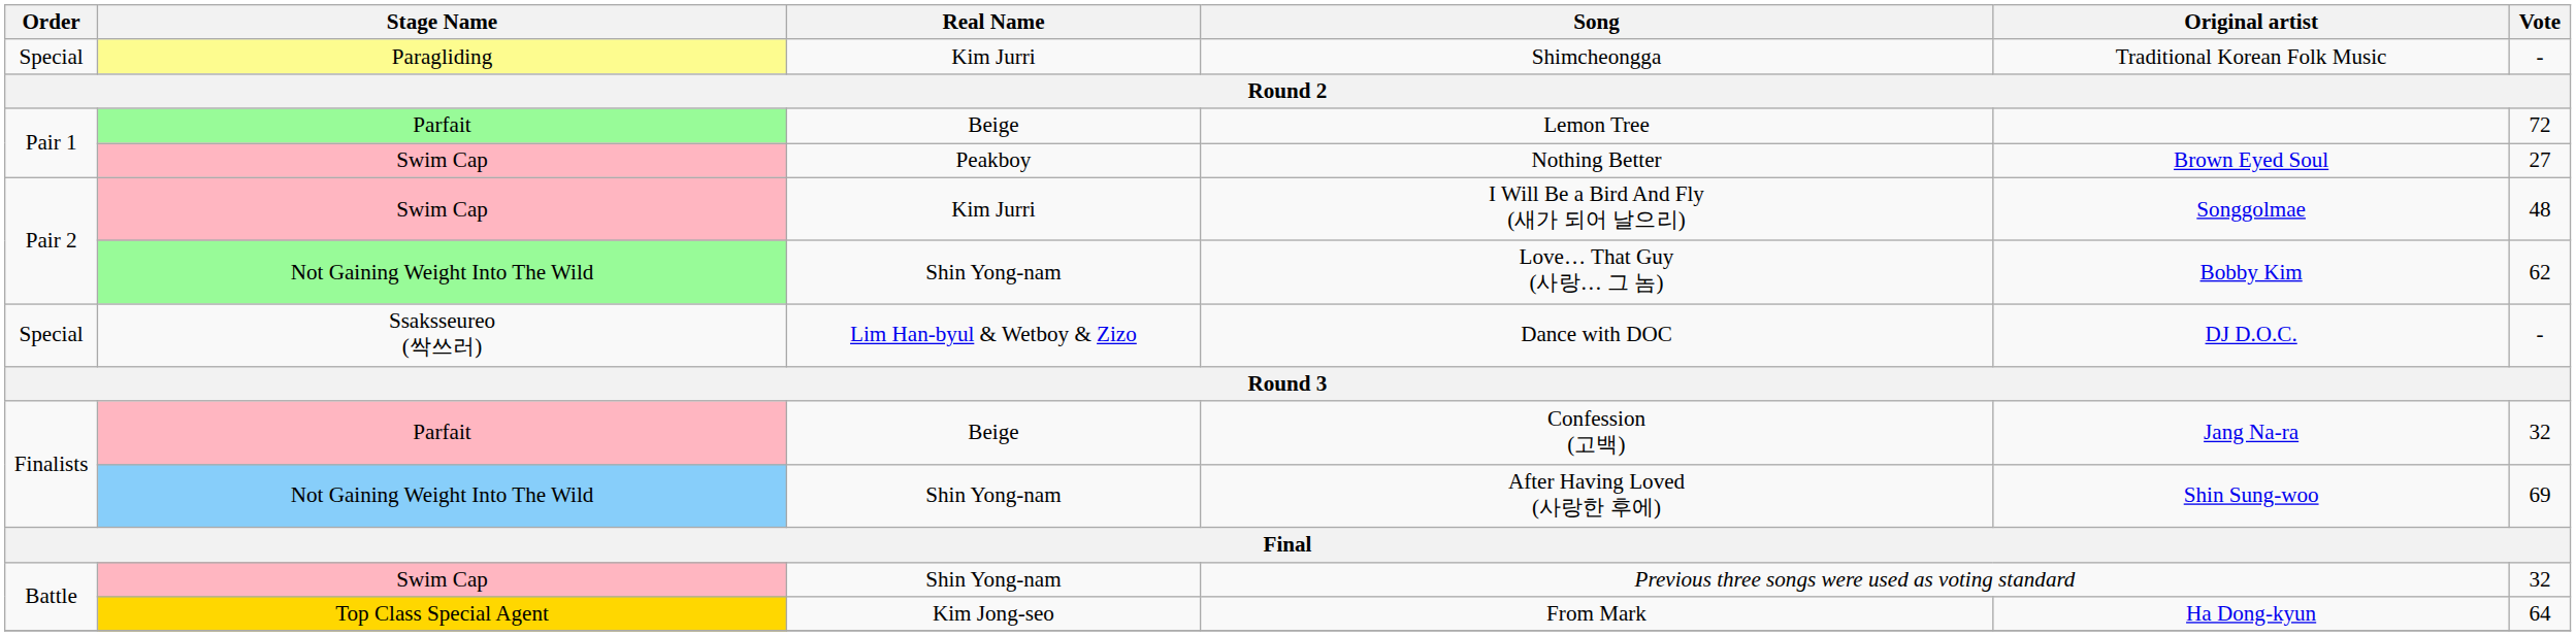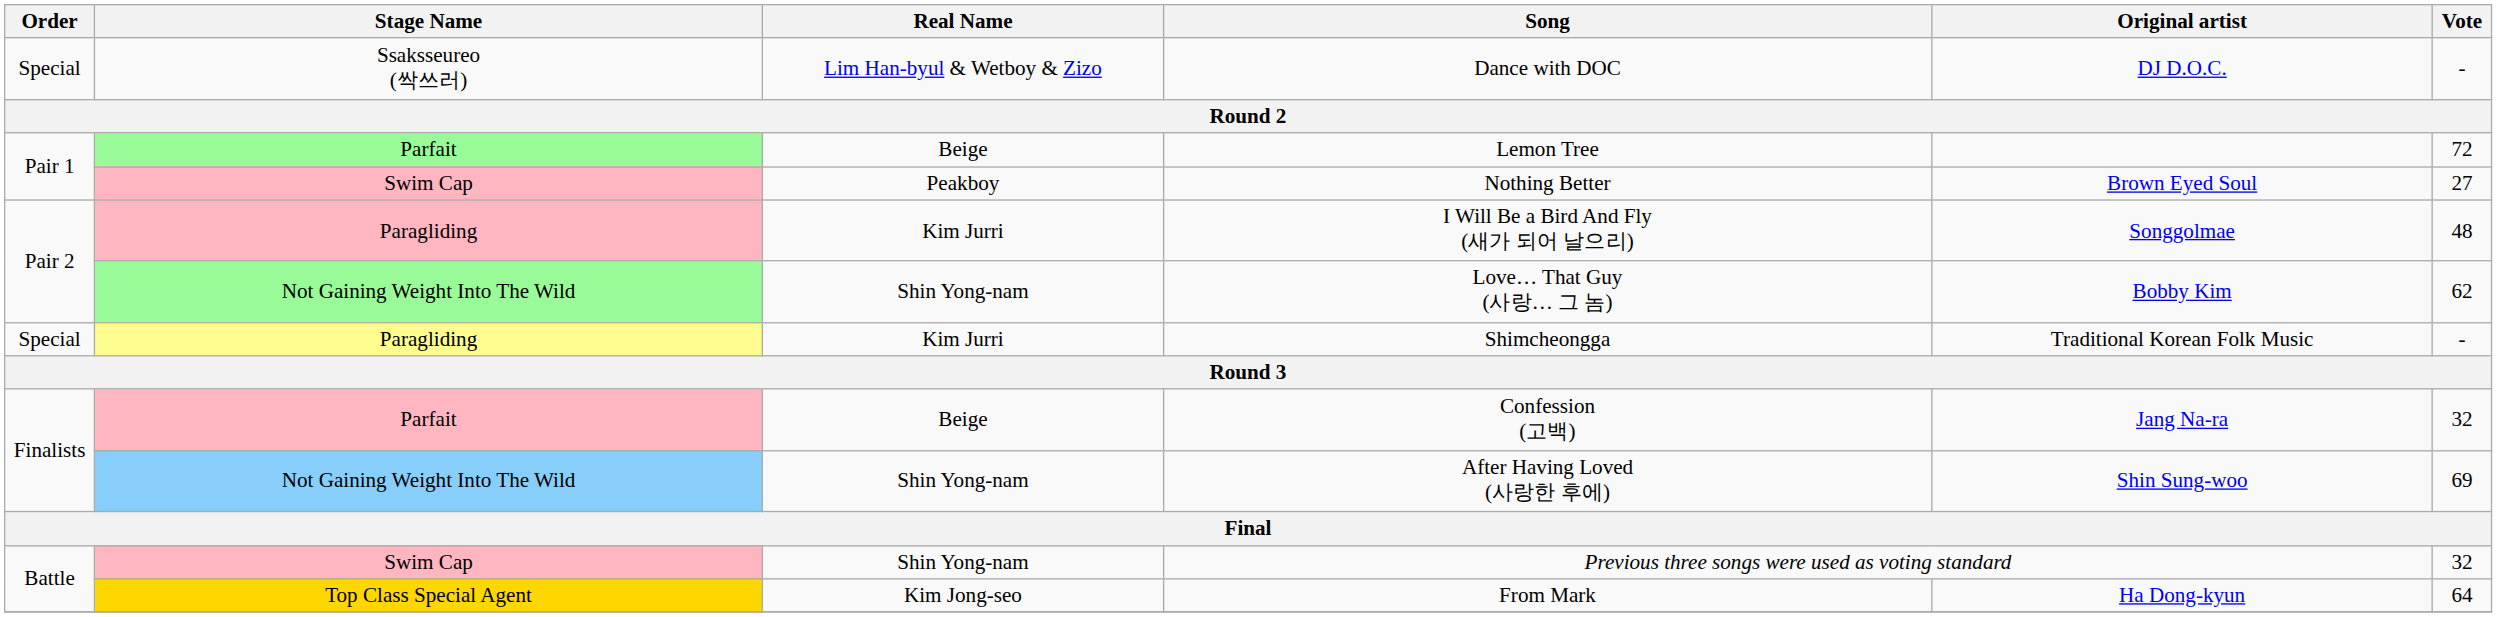 <table class="wikitable" style="text-align:center; width:95%;">
 <tr>
 <th style="width:1%">Order</th>
 <th style="width:20%;">Stage Name</th>
 <th style="width:12%">Real Name</th>
 <th style="width:23%;">Song</th>
 <th style="width:15%;">Original artist</th>
 <th style="width:1%;">Vote</th>
 </tr>
 <tr>
 <td>Special</td>
-<td bgcolor="#FDFC8F">Paragliding</td>
-<td>Kim Jurri</td>
-<td>Shimcheongga</td>
-<td>Traditional Korean Folk Music</td>
+<td>Ssaksseureo<br>(싹쓰러)</td>
+<td><a href='#'>Lim Han-byul</a> & Wetboy & <a href='#'>Zizo</a></td>
+<td>Dance with DOC</td>
+<td><a href='#'>DJ D.O.C.</a></td>
 <td>-</td>
 </tr>
 <tr>
 <th colspan=6>Round 2</th>
 </tr>
 <tr>
 <td rowspan=2>Pair 1</td>
 <td bgcolor="palegreen">Parfait</td>
 <td>Beige</td>
 <td>Lemon Tree</td>
 <td></td>
 <td>72</td>
 </tr>
 <tr>
 <td bgcolor="lightpink">Swim Cap</td>
 <td>Peakboy</td>
 <td>Nothing Better</td>
 <td><a href='#'>Brown Eyed Soul</a></td>
 <td>27</td>
 </tr>
 <tr>
 <td rowspan=2>Pair 2</td>
-<td bgcolor="lightpink">Swim Cap</td>
+<td bgcolor="lightpink">Paragliding</td>
 <td>Kim Jurri</td>
 <td>I Will Be a Bird And Fly<br>(새가 되어 날으리)</td>
 <td><a href='#'>Songgolmae</a></td>
 <td>48</td>
 </tr>
 <tr>
 <td bgcolor="palegreen">Not Gaining Weight Into The Wild</td>
 <td>Shin Yong-nam</td>
 <td>Love… That Guy<br>(사랑… 그 놈)</td>
 <td><a href='#'>Bobby Kim</a></td>
 <td>62</td>
 </tr>
 <tr>
 <td>Special</td>
-<td>Ssaksseureo<br>(싹쓰러)</td>
-<td><a href='#'>Lim Han-byul</a> & Wetboy & <a href='#'>Zizo</a></td>
-<td>Dance with DOC</td>
-<td><a href='#'>DJ D.O.C.</a></td>
+<td bgcolor="#FDFC8F">Paragliding</td>
+<td>Kim Jurri</td>
+<td>Shimcheongga</td>
+<td>Traditional Korean Folk Music</td>
 <td>-</td>
 </tr>
 <tr>
 <th colspan=6>Round 3</th>
 </tr>
 <tr>
 <td rowspan=2>Finalists</td>
 <td bgcolor="lightpink">Parfait</td>
 <td>Beige</td>
 <td>Confession<br>(고백)</td>
 <td><a href='#'>Jang Na-ra</a></td>
 <td>32</td>
 </tr>
 <tr>
 <td bgcolor="lightskyblue">Not Gaining Weight Into The Wild</td>
 <td>Shin Yong-nam</td>
 <td>After Having Loved<br>(사랑한 후에)</td>
 <td><a href='#'>Shin Sung-woo</a></td>
 <td>69</td>
 </tr>
 <tr>
 <th colspan=6>Final</th>
 </tr>
 <tr>
 <td rowspan=2>Battle</td>
 <td bgcolor="lightpink">Swim Cap</td>
 <td>Shin Yong-nam</td>
 <td colspan=2><em>Previous three songs were used as voting standard</em></td>
 <td>32</td>
 </tr>
 <tr>
 <td bgcolor="gold">Top Class Special Agent</td>
 <td>Kim Jong-seo</td>
 <td>From Mark</td>
 <td><a href='#'>Ha Dong-kyun</a></td>
 <td>64</td>
 </tr>
 <tr>
 </tr>
 </table>
